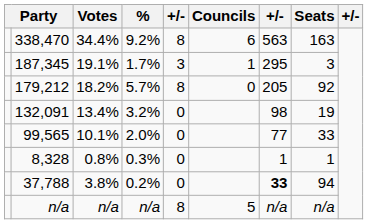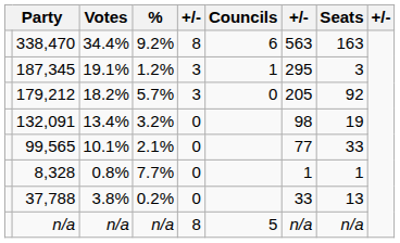 <table class="wikitable" style="text-align:right;">
 <tr>
 <th colspan=2>Party</th>
 <th scope="col">Votes</th>
 <th scope="col">%</th>
 <th scope="col">+/-</th>
 <th scope="col">Councils</th>
 <th scope="col">+/-</th>
 <th scope="col">Seats</th>
 <th scope="col">+/-</th>
 </tr>
 <tr>
 <td></td>
 <td>338,470</td>
 <td>34.4%</td>
 <td>9.2%</td>
 <td>8</td>
 <td>6</td>
 <td>563</td>
 <td>163</td>
 </tr>
 <tr>
 <td></td>
 <td>187,345</td>
 <td>19.1%</td>
-<td>1.7%</td>
+<td>1.2%</td>
 <td>3</td>
 <td>1</td>
 <td>295</td>
 <td>3</td>
 </tr>
 <tr>
 <td></td>
 <td>179,212</td>
 <td>18.2%</td>
 <td>5.7%</td>
-<td>8</td>
+<td>3</td>
 <td>0</td>
 <td>205</td>
 <td>92</td>
 </tr>
 <tr>
 <td></td>
 <td>132,091</td>
 <td>13.4%</td>
 <td>3.2%</td>
 <td>0</td>
 <td></td>
 <td>98</td>
 <td>19</td>
 </tr>
 <tr>
 <td></td>
 <td>99,565</td>
 <td>10.1%</td>
-<td>2.0%</td>
+<td>2.1%</td>
 <td>0</td>
 <td></td>
 <td>77</td>
 <td>33</td>
 </tr>
 <tr>
 <td></td>
 <td>8,328</td>
 <td>0.8%</td>
-<td>0.3%</td>
+<td>7.7%</td>
 <td>0</td>
 <td></td>
 <td>1</td>
 <td>1</td>
 </tr>
 <tr>
 <td></td>
 <td>37,788</td>
 <td>3.8%</td>
 <td>0.2%</td>
 <td>0</td>
 <td></td>
-<td><strong>33</strong></td>
-<td>94</td>
+<td>33</td>
+<td>13</td>
 </tr>
 <tr>
 <td></td>
 <td><em>n/a</em></td>
 <td><em>n/a</em></td>
 <td><em>n/a</em></td>
 <td>8</td>
 <td>5</td>
 <td><em>n/a</em></td>
 <td><em>n/a</em></td>
 </tr>
 </table>
